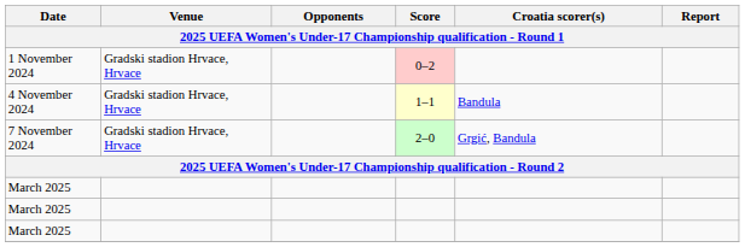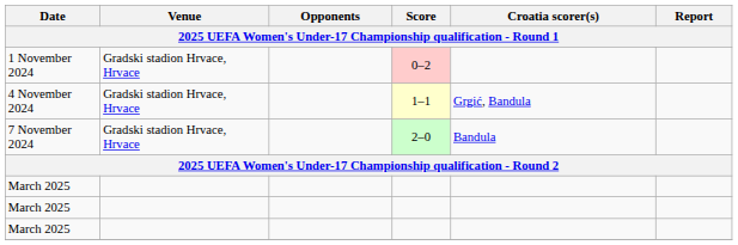 <table class="wikitable" style="font-size:95%;">
 <tr>
 <th width=125>Date</th>
 <th width=260>Venue</th>
 <th width=170>Opponents</th>
 <th width= 75>Score</th>
 <th width=320>Croatia scorer(s)</th>
 <th width=100>Report</th>
 </tr>
 <tr>
 <th colspan=7><a href='#'>2025 UEFA Women's Under-17 Championship qualification - Round 1</a></th>
 </tr>
 <tr>
 <td>1 November 2024</td>
 <td>Gradski stadion Hrvace, <a href='#'>Hrvace</a></td>
 <td></td>
 <td align="center" bgcolor="#FFCCCC">0–2</td>
 <td></td>
 <td></td>
 </tr>
 <tr>
 <td>4 November 2024</td>
 <td>Gradski stadion Hrvace, <a href='#'>Hrvace</a></td>
 <td></td>
 <td align=center bgcolor=#FFFFCC>1–1</td>
-<td><a href='#'>Bandula</a></td>
+<td><a href='#'>Grgić</a>, <a href='#'>Bandula</a></td>
 <td></td>
 </tr>
 <tr>
 <td>7 November 2024</td>
 <td>Gradski stadion Hrvace, <a href='#'>Hrvace</a></td>
 <td></td>
 <td align=center bgcolor=#CCFFCC>2–0</td>
-<td><a href='#'>Grgić</a>, <a href='#'>Bandula</a></td>
+<td><a href='#'>Bandula</a></td>
 <td></td>
 </tr>
 <tr>
 <th colspan=7><a href='#'>2025 UEFA Women's Under-17 Championship qualification - Round 2</a></th>
 </tr>
 <tr>
 <td>March 2025</td>
 <td></td>
 <td></td>
 <td></td>
 <td></td>
 <td></td>
 </tr>
 <tr>
 <td>March 2025</td>
 <td></td>
 <td></td>
 <td></td>
 <td></td>
 <td></td>
 </tr>
 <tr>
 <td>March 2025</td>
 <td></td>
 <td></td>
 <td></td>
 <td></td>
 <td></td>
 </tr>
 <tr>
 </tr>
 </table>
